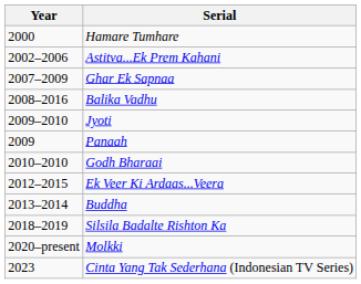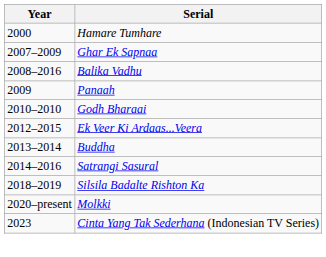 <table class="wikitable">
 <tr>
 <th>Year</th>
 <th>Serial</th>
 </tr>
 <tr>
 <td>2000</td>
 <td><em>Hamare Tumhare </em></td>
 </tr>
 <tr>
-<td>2002–2006</td>
-<td><em><a href='#'>Astitva...Ek Prem Kahani</a></em></td>
-</tr>
-<tr>
 <td>2007–2009</td>
 <td><em><a href='#'>Ghar Ek Sapnaa</a></em></td>
 </tr>
 <tr>
 <td>2008–2016</td>
 <td><em><a href='#'>Balika Vadhu</a></em></td>
-</tr>
-<tr>
-<td>2009–2010</td>
-<td><em><a href='#'>Jyoti</a></em></td>
 </tr>
 <tr>
 <td>2009</td>
 <td><em><a href='#'>Panaah</a></em></td>
 </tr>
 <tr>
 <td>2010–2010</td>
 <td><em><a href='#'>Godh Bharaai</a></em></td>
 </tr>
 <tr>
 <td>2012–2015</td>
 <td><em><a href='#'>Ek Veer Ki Ardaas...Veera</a></em></td>
 </tr>
 <tr>
 <td>2013–2014</td>
 <td><em><a href='#'>Buddha</a></em></td>
 </tr>
 <tr>
+<td>2014–2016</td>
+<td><em><a href='#'>Satrangi Sasural</a></em></td>
+</tr>
+<tr>
 <td>2018–2019</td>
 <td><em><a href='#'>Silsila Badalte Rishton Ka</a></em></td>
 </tr>
 <tr>
 <td>2020–present</td>
 <td><em><a href='#'>Molkki</a></em></td>
 </tr>
 <tr>
 <td>2023</td>
 <td><em><a href='#'>Cinta Yang Tak Sederhana</a></em> (Indonesian TV Series)</td>
 </tr>
 </table>
